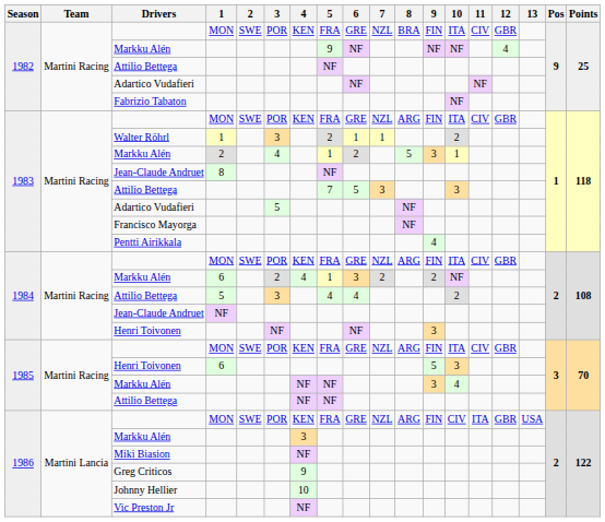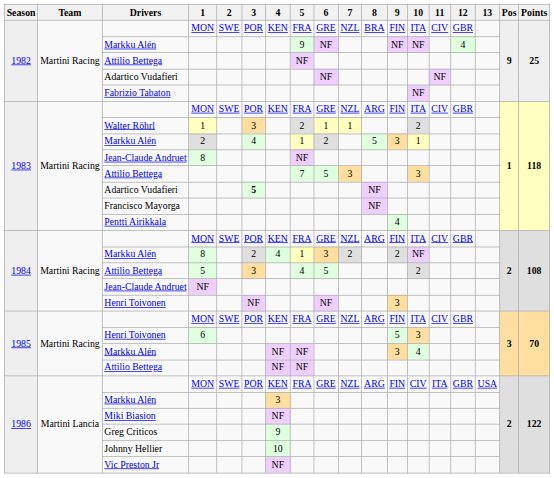 <table class="wikitable" style="text-align:center; font-size:85%">
 <tr>
 <th>Season</th>
 <th>Team</th>
 <th>Drivers</th>
 <th>1</th>
 <th>2</th>
 <th>3</th>
 <th>4</th>
 <th>5</th>
 <th>6</th>
 <th>7</th>
 <th>8</th>
 <th>9</th>
 <th>10</th>
 <th>11</th>
 <th>12</th>
 <th>13</th>
 <th>Pos</th>
 <th>Points</th>
 </tr>
 <tr>
 <td style="background:#efefef" rowspan=5><a href='#'>1982</a></td>
 <td rowspan=5>Martini Racing</td>
 <td></td>
 <td><a href='#'>MON</a></td>
 <td><a href='#'>SWE</a></td>
 <td><a href='#'>POR</a></td>
 <td><a href='#'>KEN</a></td>
 <td><a href='#'>FRA</a></td>
 <td><a href='#'>GRE</a></td>
 <td><a href='#'>NZL</a></td>
 <td><a href='#'>BRA</a></td>
 <td><a href='#'>FIN</a></td>
 <td><a href='#'>ITA</a></td>
 <td><a href='#'>CIV</a></td>
 <td><a href='#'>GBR</a></td>
 <td></td>
 <td style="background:#efefef" rowspan=5><strong>9</strong></td>
 <td style="background:#efefef" rowspan=5><strong>25</strong></td>
 </tr>
 <tr>
 <td style="text-align:left;"> <a href='#'>Markku Alén</a></td>
 <td></td>
 <td></td>
 <td></td>
 <td></td>
 <td style="background:#dfffdf;">9</td>
 <td style="background:#efcfff;">NF</td>
 <td></td>
 <td></td>
 <td style="background:#efcfff;">NF</td>
 <td style="background:#efcfff;">NF</td>
 <td></td>
 <td style="background:#dfffdf;">4</td>
 <td></td>
 </tr>
 <tr>
 <td style="text-align:left;"> <a href='#'>Attilio Bettega</a></td>
 <td></td>
 <td></td>
 <td></td>
 <td></td>
 <td style="background:#efcfff;">NF</td>
 <td></td>
 <td></td>
 <td></td>
 <td></td>
 <td></td>
 <td></td>
 <td></td>
 <td></td>
 </tr>
 <tr>
 <td style="text-align:left;"> Adartico Vudafieri</td>
 <td></td>
 <td></td>
 <td></td>
 <td></td>
 <td></td>
 <td style="background:#efcfff;">NF</td>
 <td></td>
 <td></td>
 <td></td>
 <td></td>
 <td style="background:#efcfff;">NF</td>
 <td></td>
 <td></td>
 </tr>
 <tr>
 <td style="text-align:left;"> <a href='#'>Fabrizio Tabaton</a></td>
 <td></td>
 <td></td>
 <td></td>
 <td></td>
 <td></td>
 <td></td>
 <td></td>
 <td></td>
 <td></td>
 <td style="background:#efcfff;">NF</td>
 <td></td>
 <td></td>
 <td></td>
 </tr>
 <tr>
 <td style="background:#efefef" rowspan=8><a href='#'>1983</a></td>
 <td rowspan=8>Martini Racing</td>
 <td></td>
 <td><a href='#'>MON</a></td>
 <td><a href='#'>SWE</a></td>
 <td><a href='#'>POR</a></td>
 <td><a href='#'>KEN</a></td>
 <td><a href='#'>FRA</a></td>
 <td><a href='#'>GRE</a></td>
 <td><a href='#'>NZL</a></td>
 <td><a href='#'>ARG</a></td>
 <td><a href='#'>FIN</a></td>
 <td><a href='#'>ITA</a></td>
 <td><a href='#'>CIV</a></td>
 <td><a href='#'>GBR</a></td>
 <td></td>
 <td style="background:#ffffbf" rowspan=8><strong>1</strong></td>
 <td style="background:#ffffbf" rowspan=8><strong>118</strong></td>
 </tr>
 <tr>
 <td style="text-align:left;"> <a href='#'>Walter Röhrl</a></td>
 <td style="background:#ffffbf;">1</td>
 <td></td>
 <td style="background:#ffdf9f;">3</td>
 <td></td>
 <td style="background:#dfdfdf;">2</td>
 <td style="background:#ffffbf;">1</td>
 <td style="background:#ffffbf;">1</td>
 <td></td>
 <td></td>
 <td style="background:#dfdfdf;">2</td>
 <td></td>
 <td></td>
 <td></td>
 </tr>
 <tr>
 <td style="text-align:left;"> <a href='#'>Markku Alén</a></td>
 <td style="background:#dfdfdf;">2</td>
 <td></td>
 <td style="background:#dfffdf;">4</td>
 <td></td>
 <td style="background:#ffffbf;">1</td>
 <td style="background:#dfdfdf;">2</td>
 <td></td>
 <td style="background:#dfffdf;">5</td>
 <td style="background:#ffdf9f;">3</td>
 <td style="background:#ffffbf;">1</td>
 <td></td>
 <td></td>
 <td></td>
 </tr>
 <tr>
 <td style="text-align:left;"> <a href='#'>Jean-Claude Andruet</a></td>
 <td style="background:#dfffdf;">8</td>
 <td></td>
 <td></td>
 <td></td>
 <td style="background:#efcfff;">NF</td>
 <td></td>
 <td></td>
 <td></td>
 <td></td>
 <td></td>
 <td></td>
 <td></td>
 <td></td>
 </tr>
 <tr>
 <td style="text-align:left;"> <a href='#'>Attilio Bettega</a></td>
 <td></td>
 <td></td>
 <td></td>
 <td></td>
 <td style="background:#dfffdf;">7</td>
 <td style="background:#dfffdf;">5</td>
 <td style="background:#ffdf9f;">3</td>
 <td></td>
 <td></td>
 <td style="background:#ffdf9f;">3</td>
 <td></td>
 <td></td>
 <td></td>
 </tr>
 <tr>
 <td style="text-align:left;"> Adartico Vudafieri</td>
 <td></td>
 <td></td>
-<td style="background:#dfffdf;">5</td>
+<td style="background:#dfffdf;"><strong>5</strong></td>
 <td></td>
 <td></td>
 <td></td>
 <td></td>
 <td style="background:#efcfff;">NF</td>
 <td></td>
 <td></td>
 <td></td>
 <td></td>
 <td></td>
 </tr>
 <tr>
 <td style="text-align:left;"> Francisco Mayorga</td>
 <td></td>
 <td></td>
 <td></td>
 <td></td>
 <td></td>
 <td></td>
 <td></td>
 <td style="background:#efcfff;">NF</td>
 <td></td>
 <td></td>
 <td></td>
 <td></td>
 <td></td>
 </tr>
 <tr>
 <td style="text-align:left;"> <a href='#'>Pentti Airikkala</a></td>
 <td></td>
 <td></td>
 <td></td>
 <td></td>
 <td></td>
 <td></td>
 <td></td>
 <td></td>
 <td style="background:#dfffdf;">4</td>
 <td></td>
 <td></td>
 <td></td>
 <td></td>
 </tr>
 <tr>
 <td style="background:#efefef" rowspan=5><a href='#'>1984</a></td>
 <td rowspan=5>Martini Racing</td>
 <td></td>
 <td><a href='#'>MON</a></td>
 <td><a href='#'>SWE</a></td>
 <td><a href='#'>POR</a></td>
 <td><a href='#'>KEN</a></td>
 <td><a href='#'>FRA</a></td>
 <td><a href='#'>GRE</a></td>
 <td><a href='#'>NZL</a></td>
 <td><a href='#'>ARG</a></td>
 <td><a href='#'>FIN</a></td>
 <td><a href='#'>ITA</a></td>
 <td><a href='#'>CIV</a></td>
 <td><a href='#'>GBR</a></td>
 <td></td>
 <td style="background:#dfdfdf" rowspan=5><strong>2</strong></td>
 <td style="background:#dfdfdf" rowspan=5><strong>108</strong></td>
 </tr>
 <tr>
 <td style="text-align:left;"> <a href='#'>Markku Alén</a></td>
-<td style="background:#dfffdf;">6</td>
+<td style="background:#dfffdf;">8</td>
 <td></td>
 <td style="background:#dfdfdf;">2</td>
 <td style="background:#dfffdf;">4</td>
 <td style="background:#ffffbf;">1</td>
 <td style="background:#ffdf9f;">3</td>
 <td style="background:#dfdfdf;">2</td>
 <td></td>
 <td style="background:#dfdfdf;">2</td>
 <td style="background:#efcfff;">NF</td>
 <td></td>
 <td></td>
 <td></td>
 </tr>
 <tr>
 <td style="text-align:left;"> <a href='#'>Attilio Bettega</a></td>
 <td style="background:#dfffdf;">5</td>
 <td></td>
 <td style="background:#ffdf9f;">3</td>
 <td></td>
 <td style="background:#dfffdf;">4</td>
-<td style="background:#dfffdf;">4</td>
+<td style="background:#dfffdf;">5</td>
 <td></td>
 <td></td>
 <td></td>
 <td style="background:#dfdfdf;">2</td>
 <td></td>
 <td></td>
 <td></td>
 </tr>
 <tr>
 <td style="text-align:left;"> <a href='#'>Jean-Claude Andruet</a></td>
 <td style="background:#efcfff;">NF</td>
 <td></td>
 <td></td>
 <td></td>
 <td></td>
 <td></td>
 <td></td>
 <td></td>
 <td></td>
 <td></td>
 <td></td>
 <td></td>
 <td></td>
 </tr>
 <tr>
 <td style="text-align:left;"> <a href='#'>Henri Toivonen</a></td>
 <td></td>
 <td></td>
 <td style="background:#efcfff;">NF</td>
 <td></td>
 <td></td>
 <td style="background:#efcfff;">NF</td>
 <td></td>
 <td></td>
 <td style="background:#ffdf9f;">3</td>
 <td></td>
 <td></td>
 <td></td>
 <td></td>
 </tr>
 <tr>
 <td style="background:#efefef" rowspan=4><a href='#'>1985</a></td>
 <td rowspan=4>Martini Racing</td>
 <td></td>
 <td><a href='#'>MON</a></td>
 <td><a href='#'>SWE</a></td>
 <td><a href='#'>POR</a></td>
 <td><a href='#'>KEN</a></td>
 <td><a href='#'>FRA</a></td>
 <td><a href='#'>GRE</a></td>
 <td><a href='#'>NZL</a></td>
 <td><a href='#'>ARG</a></td>
 <td><a href='#'>FIN</a></td>
 <td><a href='#'>ITA</a></td>
 <td><a href='#'>CIV</a></td>
 <td><a href='#'>GBR</a></td>
 <td></td>
 <td style="background:#ffdf9f" rowspan="4"><strong>3</strong></td>
 <td style="background:#ffdf9f" rowspan="4"><strong>70</strong></td>
 </tr>
 <tr>
 <td style="text-align:left;"> <a href='#'>Henri Toivonen</a></td>
 <td style="background:#dfffdf;">6</td>
 <td></td>
 <td></td>
 <td></td>
 <td></td>
 <td></td>
 <td></td>
 <td></td>
 <td style="background:#dfffdf;">5</td>
 <td style="background:#ffdf9f;">3</td>
 <td></td>
 <td></td>
 <td></td>
 </tr>
 <tr>
 <td style="text-align:left;"> <a href='#'>Markku Alén</a></td>
 <td></td>
 <td></td>
 <td></td>
 <td style="background:#efcfff;">NF</td>
 <td style="background:#efcfff;">NF</td>
 <td></td>
 <td></td>
 <td></td>
 <td style="background:#ffdf9f;">3</td>
 <td style="background:#dfffdf;">4</td>
 <td></td>
 <td></td>
 <td></td>
 </tr>
 <tr>
 <td style="text-align:left;"> <a href='#'>Attilio Bettega</a></td>
 <td></td>
 <td></td>
 <td></td>
 <td style="background:#efcfff;">NF</td>
 <td style="background:#efcfff;">NF</td>
 <td></td>
 <td></td>
 <td></td>
 <td></td>
 <td></td>
 <td></td>
 <td></td>
 <td></td>
 </tr>
 <tr>
 <td style="background:#efefef" rowspan=6><a href='#'>1986</a></td>
 <td rowspan=6>Martini Lancia</td>
 <td></td>
 <td><a href='#'>MON</a></td>
 <td><a href='#'>SWE</a></td>
 <td><a href='#'>POR</a></td>
 <td><a href='#'>KEN</a></td>
 <td><a href='#'>FRA</a></td>
 <td><a href='#'>GRE</a></td>
 <td><a href='#'>NZL</a></td>
 <td><a href='#'>ARG</a></td>
 <td><a href='#'>FIN</a></td>
 <td><a href='#'>CIV</a></td>
 <td><a href='#'>ITA</a></td>
 <td><a href='#'>GBR</a></td>
 <td><a href='#'>USA</a></td>
 <td style="background:#dfdfdf" rowspan="6"><strong>2</strong></td>
 <td style="background:#dfdfdf" rowspan="6"><strong>122</strong></td>
 </tr>
 <tr>
 <td style="text-align:left;"> <a href='#'>Markku Alén</a></td>
 <td></td>
 <td></td>
 <td></td>
 <td style="background:#ffdf9f;">3</td>
 <td></td>
 <td></td>
 <td></td>
 <td></td>
 <td></td>
 <td></td>
 <td></td>
 <td></td>
 <td></td>
 </tr>
 <tr>
 <td style="text-align:left;"> <a href='#'>Miki Biasion</a></td>
 <td></td>
 <td></td>
 <td></td>
 <td style="background:#efcfff;">NF</td>
 <td></td>
 <td></td>
 <td></td>
 <td></td>
 <td></td>
 <td></td>
 <td></td>
 <td></td>
 <td></td>
 </tr>
 <tr>
 <td style="text-align:left;"> Greg Criticos</td>
 <td></td>
 <td></td>
 <td></td>
 <td style="background:#dfffdf;">9</td>
 <td></td>
 <td></td>
 <td></td>
 <td></td>
 <td></td>
 <td></td>
 <td></td>
 <td></td>
 <td></td>
 </tr>
 <tr>
 <td style="text-align:left;"> Johnny Hellier</td>
 <td></td>
 <td></td>
 <td></td>
 <td style="background:#dfffdf;">10</td>
 <td></td>
 <td></td>
 <td></td>
 <td></td>
 <td></td>
 <td></td>
 <td></td>
 <td></td>
 <td></td>
 </tr>
 <tr>
 <td style="text-align:left;"> <a href='#'>Vic Preston Jr</a></td>
 <td></td>
 <td></td>
 <td></td>
 <td style="background:#efcfff;">NF</td>
 <td></td>
 <td></td>
 <td></td>
 <td></td>
 <td></td>
 <td></td>
 <td></td>
 <td></td>
 <td></td>
 </tr>
 </table>
